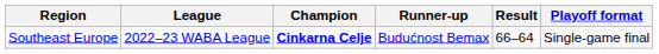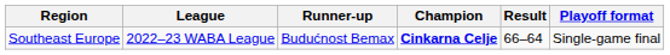 <table class="wikitable">
 <tr>
 <th>Region</th>
 <th>League</th>
+<th>Runner-up</th>
 <th>Champion</th>
-<th>Runner-up</th>
 <th>Result</th>
 <th><a href='#'>Playoff format</a></th>
 </tr>
 <tr>
 <td><a href='#'>Southeast Europe</a></td>
 <td><a href='#'>2022–23 WABA League</a></td>
+<td> <a href='#'>Budućnost Bemax</a></td>
 <td> <strong><a href='#'>Cinkarna Celje</a></strong></td>
-<td> <a href='#'>Budućnost Bemax</a></td>
 <td>66–64</td>
 <td>Single-game final</td>
 </tr>
 </table>
